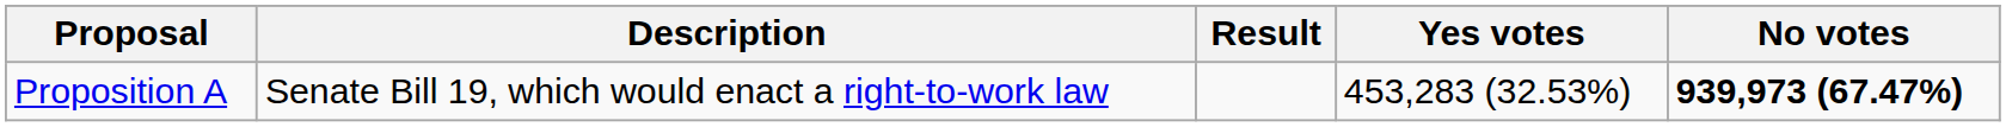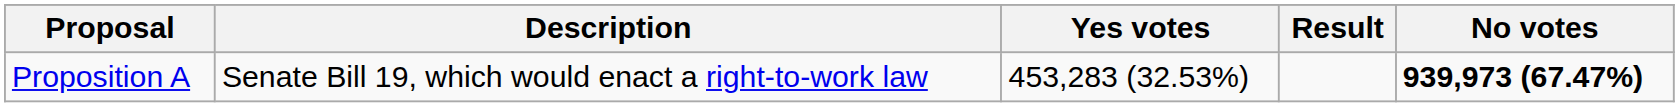 <table class="wikitable sortable" style="width:100%">
 <tr>
 <th class="unsortable" scope="col">Proposal</th>
 <th class="unsortable" scope="col">Description</th>
+<th scope="col">Yes votes</th>
 <th scope="col">Result</th>
-<th scope="col">Yes votes</th>
 <th scope="col">No votes</th>
 </tr>
 <tr>
 <td><a href='#'>Proposition A</a></td>
 <td>Senate Bill 19, which would enact a <a href='#'>right-to-work law</a></td>
+<td>453,283 (32.53%)</td>
 <td></td>
-<td>453,283 (32.53%)</td>
 <td><strong>939,973 (67.47%)</strong></td>
 </tr>
 </table>
